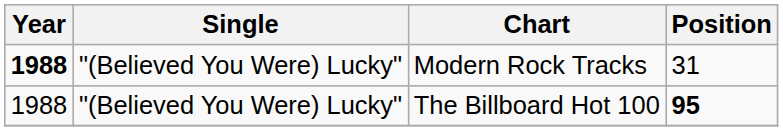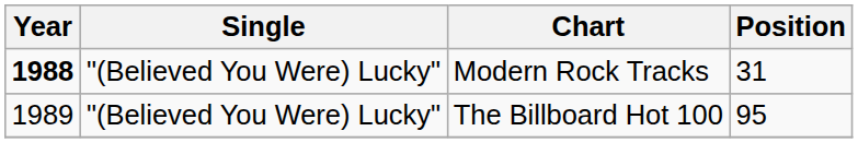 <table class="wikitable">
 <tr>
 <th align="left">Year</th>
 <th align="left">Single</th>
 <th align="left">Chart</th>
 <th align="left">Position</th>
 </tr>
 <tr>
 <td align="left"><strong>1988</strong></td>
 <td align="left">"(Believed You Were) Lucky"</td>
 <td align="left">Modern Rock Tracks</td>
 <td align="left">31</td>
 </tr>
 <tr>
-<td align="left">1988</td>
+<td align="left">1989</td>
 <td align="left">"(Believed You Were) Lucky"</td>
 <td align="left">The Billboard Hot 100</td>
-<td align="left"><strong>95</strong></td>
+<td align="left">95</td>
 </tr>
 <tr>
 </tr>
 </table>
